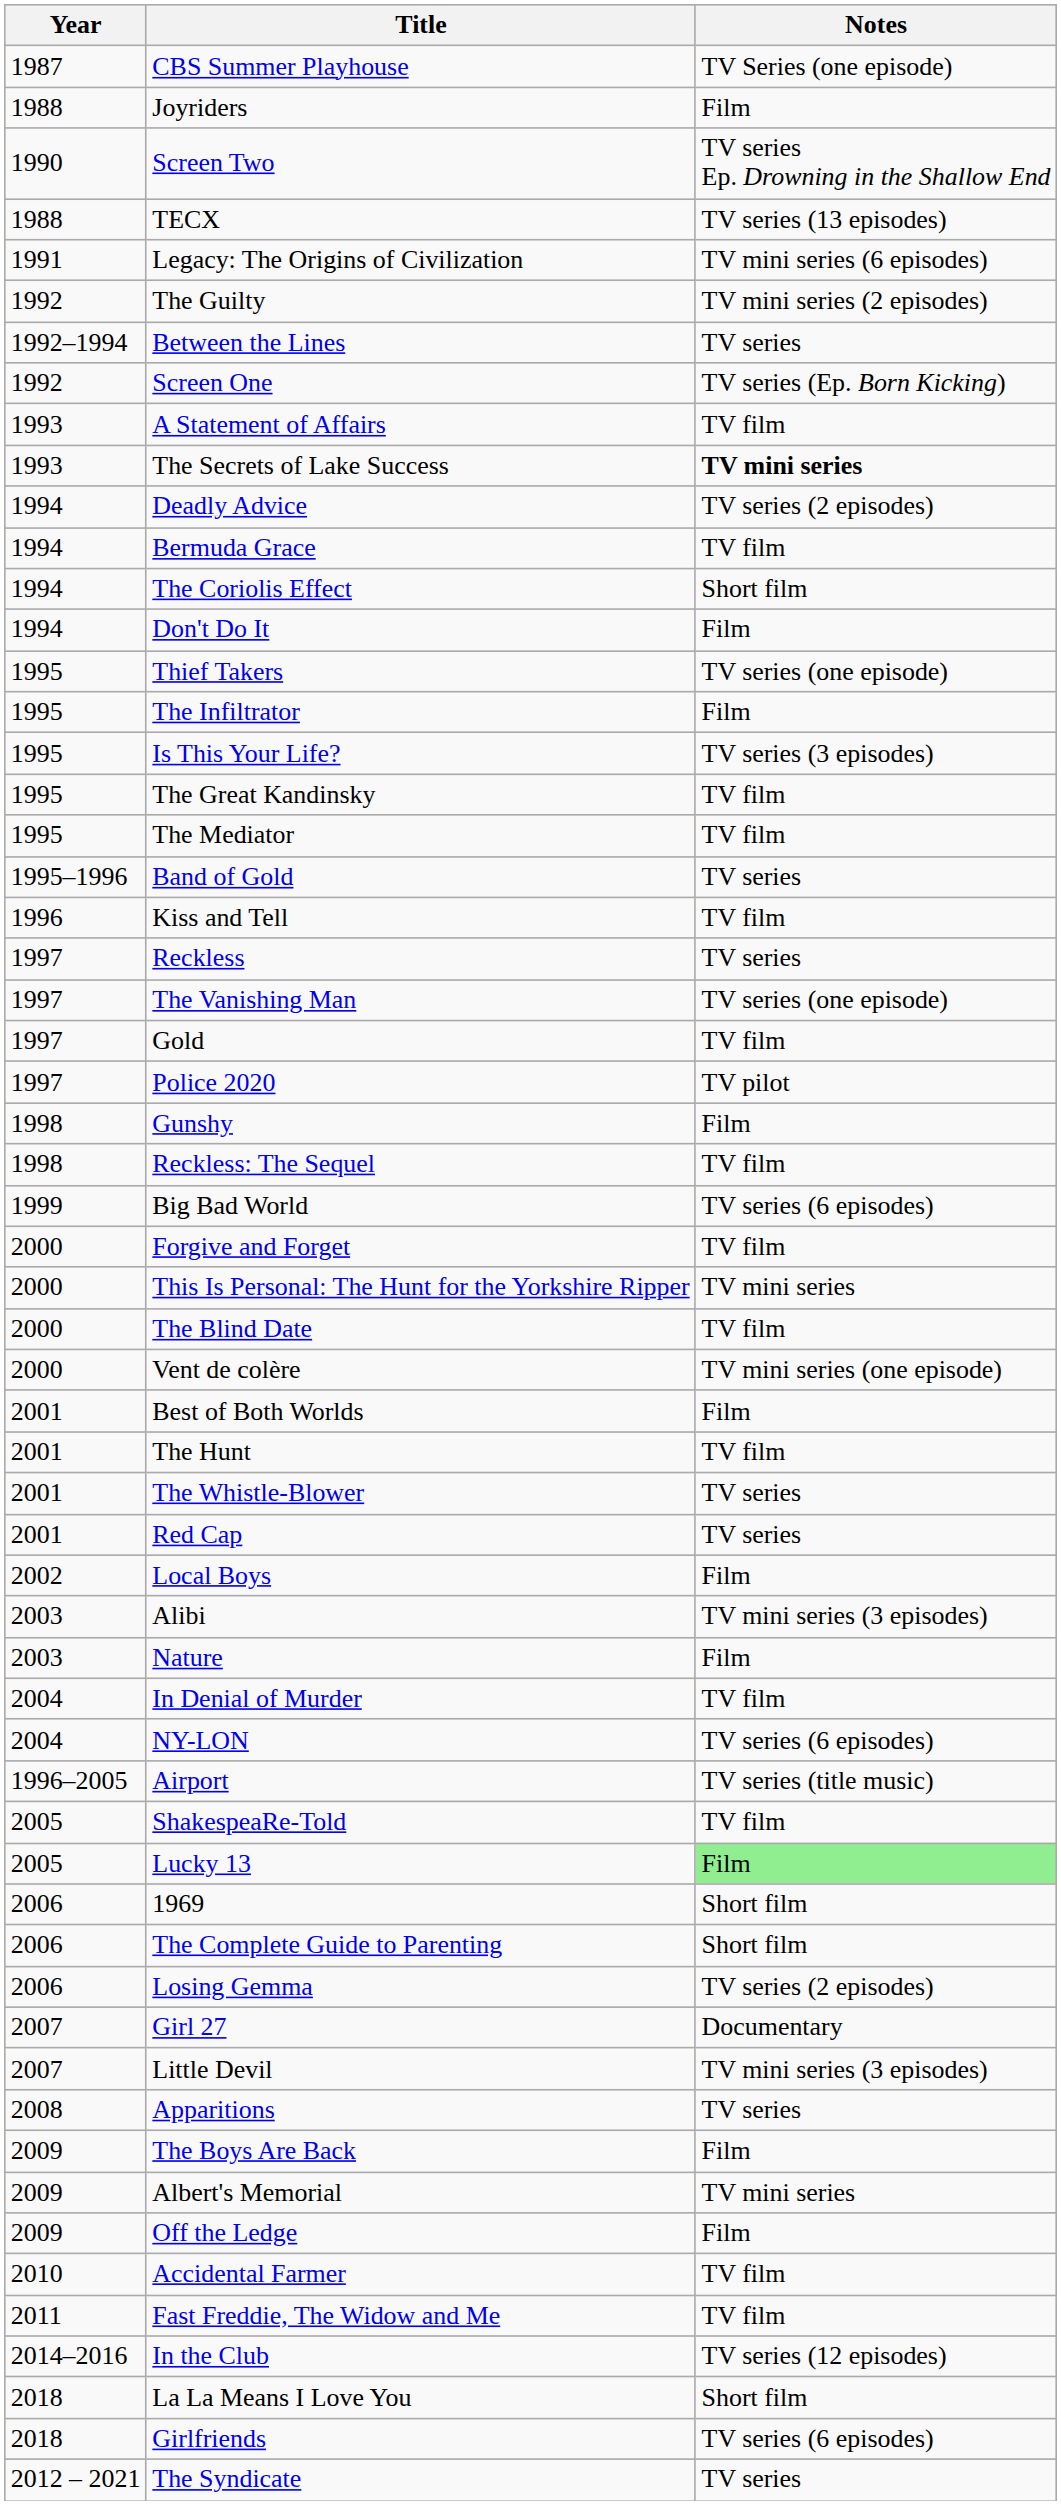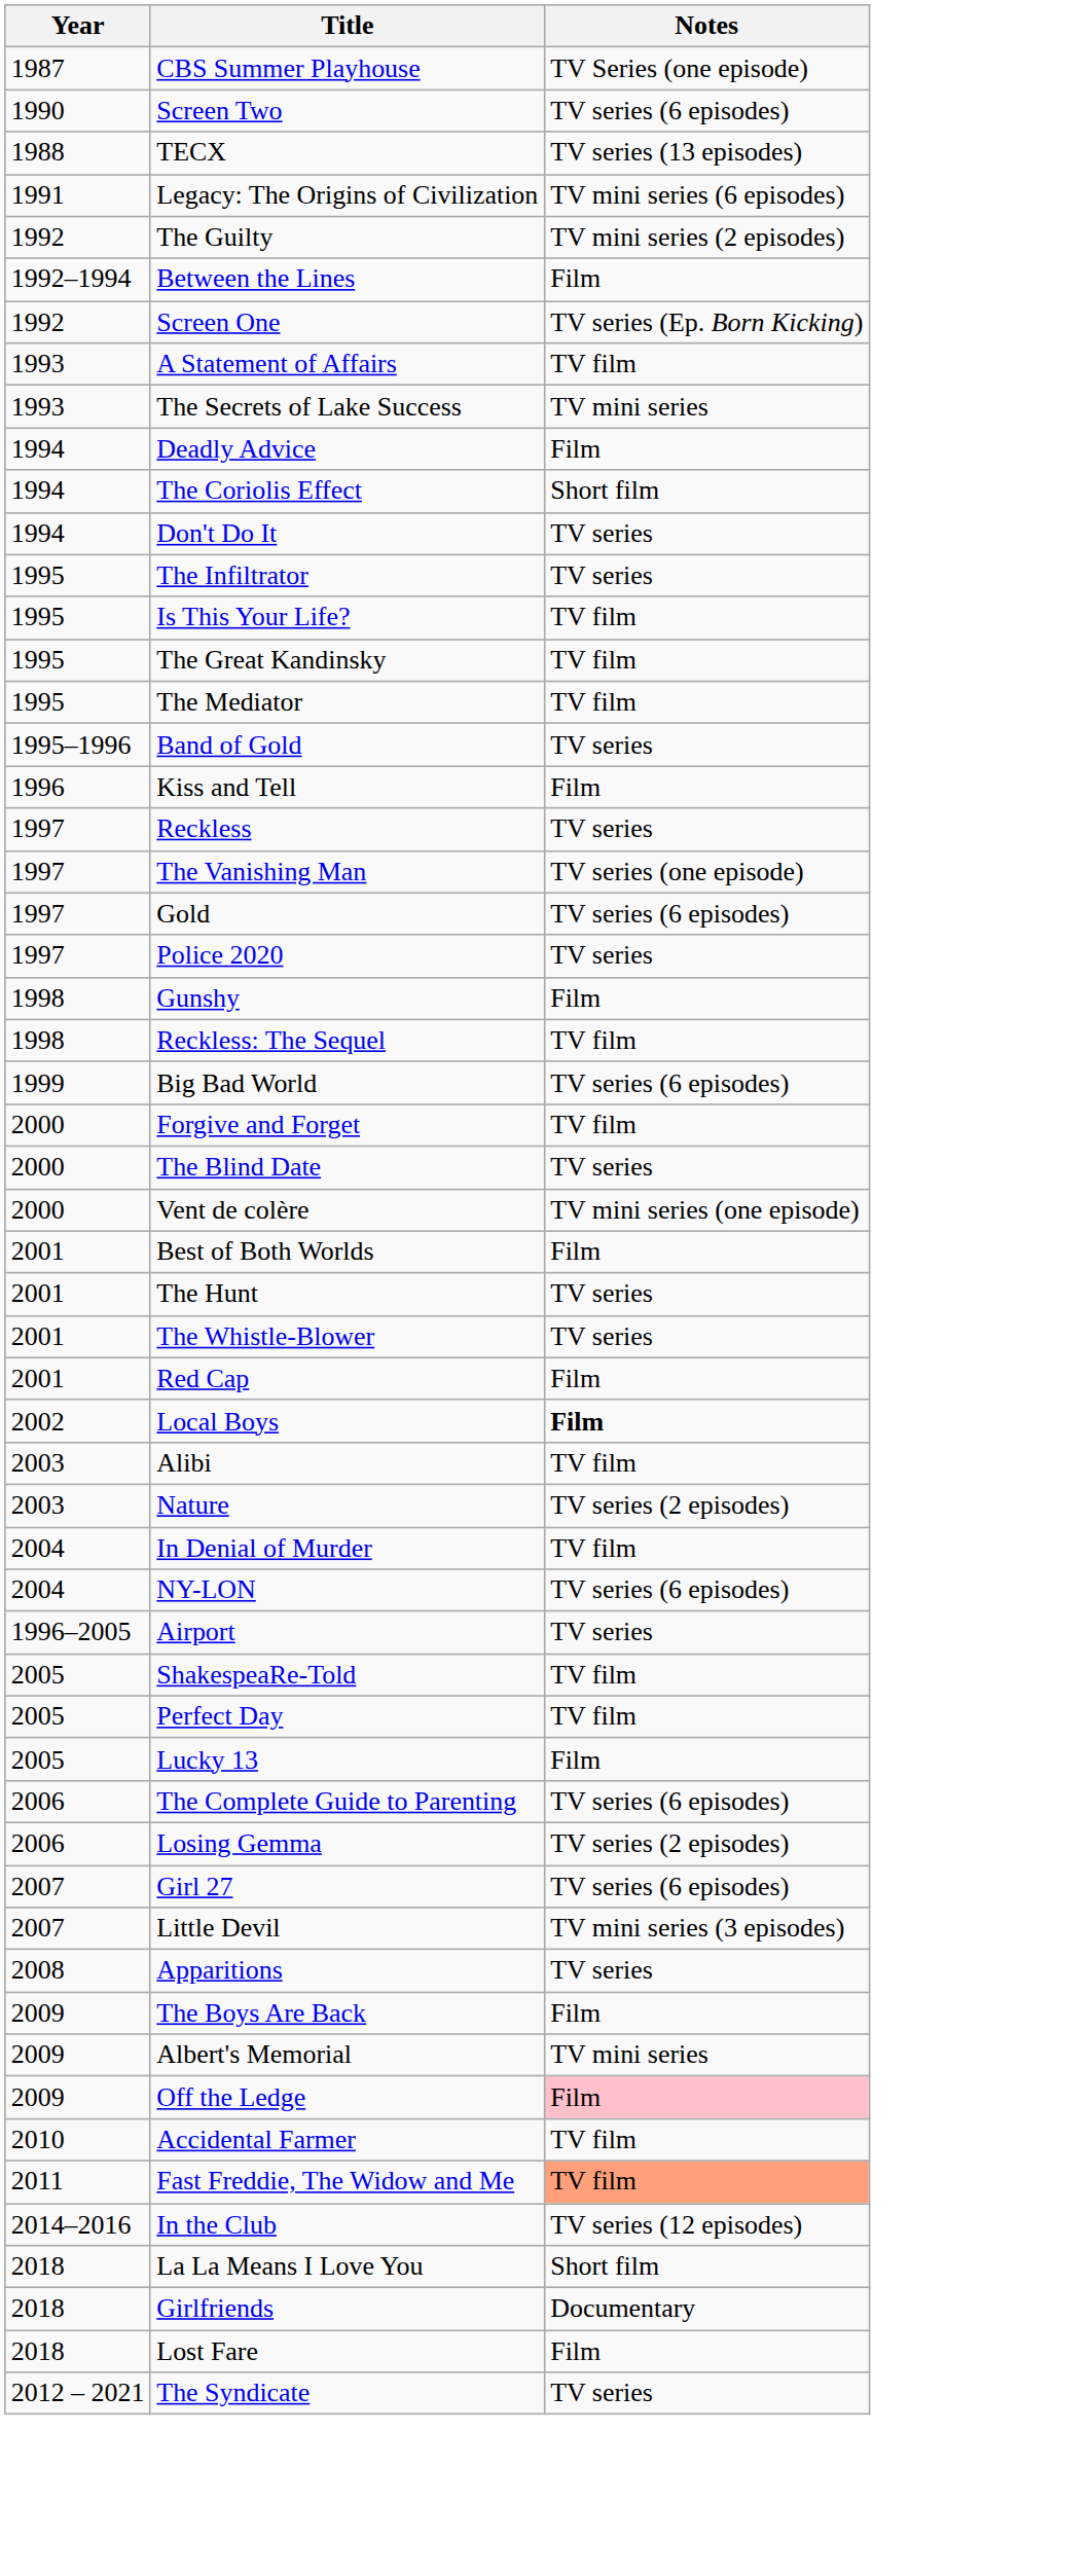 <table class="wikitable">
 <tr>
 <th>Year</th>
 <th>Title</th>
 <th>Notes</th>
 </tr>
 <tr>
 <td>1987</td>
 <td><a href='#'>CBS Summer Playhouse</a></td>
 <td>TV Series (one episode)</td>
 </tr>
 <tr>
-<td>1988</td>
-<td>Joyriders</td>
-<td>Film</td>
-</tr>
-<tr>
 <td>1990</td>
 <td><a href='#'>Screen Two</a></td>
-<td>TV series<br>Ep. <em>Drowning in the Shallow End</em></td>
+<td>TV series (6 episodes)</td>
 </tr>
 <tr>
 <td>1988</td>
 <td>TECX</td>
 <td>TV series (13 episodes)</td>
 </tr>
 <tr>
 <td>1991</td>
 <td>Legacy: The Origins of Civilization</td>
 <td>TV mini series (6 episodes)</td>
 </tr>
 <tr>
 <td>1992</td>
 <td>The Guilty</td>
 <td>TV mini series (2 episodes)</td>
 </tr>
 <tr>
 <td>1992–1994</td>
 <td><a href='#'>Between the Lines</a></td>
-<td>TV series</td>
+<td>Film</td>
 </tr>
 <tr>
 <td>1992</td>
 <td><a href='#'>Screen One</a></td>
 <td>TV series (Ep. <em>Born Kicking</em>)</td>
 </tr>
 <tr>
 <td>1993</td>
 <td><a href='#'>A Statement of Affairs</a></td>
 <td>TV film</td>
 </tr>
 <tr>
 <td>1993</td>
 <td>The Secrets of Lake Success</td>
-<td><strong>TV mini series</strong></td>
+<td>TV mini series</td>
 </tr>
 <tr>
 <td>1994</td>
 <td><a href='#'>Deadly Advice</a></td>
-<td>TV series (2 episodes)</td>
-</tr>
-<tr>
-<td>1994</td>
-<td><a href='#'>Bermuda Grace</a></td>
-<td>TV film</td>
+<td>Film</td>
 </tr>
 <tr>
 <td>1994</td>
 <td><a href='#'>The Coriolis Effect</a></td>
 <td>Short film</td>
 </tr>
 <tr>
 <td>1994</td>
 <td><a href='#'>Don't Do It</a></td>
-<td>Film</td>
-</tr>
-<tr>
-<td>1995</td>
-<td><a href='#'>Thief Takers</a></td>
-<td>TV series (one episode)</td>
+<td>TV series</td>
 </tr>
 <tr>
 <td>1995</td>
 <td><a href='#'>The Infiltrator</a></td>
-<td>Film</td>
+<td>TV series</td>
 </tr>
 <tr>
 <td>1995</td>
 <td><a href='#'>Is This Your Life?</a></td>
-<td>TV series (3 episodes)</td>
+<td>TV film</td>
 </tr>
 <tr>
 <td>1995</td>
 <td>The Great Kandinsky</td>
 <td>TV film</td>
 </tr>
 <tr>
 <td>1995</td>
 <td>The Mediator</td>
 <td>TV film</td>
 </tr>
 <tr>
 <td>1995–1996</td>
 <td><a href='#'>Band of Gold</a></td>
 <td>TV series</td>
 </tr>
 <tr>
 <td>1996</td>
 <td>Kiss and Tell</td>
-<td>TV film</td>
+<td>Film</td>
 </tr>
 <tr>
 <td>1997</td>
 <td><a href='#'>Reckless</a></td>
 <td>TV series</td>
 </tr>
 <tr>
 <td>1997</td>
 <td><a href='#'>The Vanishing Man</a></td>
 <td>TV series (one episode)</td>
 </tr>
 <tr>
 <td>1997</td>
 <td>Gold</td>
-<td>TV film</td>
+<td>TV series (6 episodes)</td>
 </tr>
 <tr>
 <td>1997</td>
 <td><a href='#'>Police 2020</a></td>
-<td>TV pilot</td>
+<td>TV series</td>
 </tr>
 <tr>
 <td>1998</td>
 <td><a href='#'>Gunshy</a></td>
 <td>Film</td>
 </tr>
 <tr>
 <td>1998</td>
 <td><a href='#'>Reckless: The Sequel</a></td>
 <td>TV film</td>
 </tr>
 <tr>
 <td>1999</td>
 <td>Big Bad World</td>
 <td>TV series (6 episodes)</td>
 </tr>
 <tr>
 <td>2000</td>
 <td><a href='#'>Forgive and Forget</a></td>
 <td>TV film</td>
 </tr>
 <tr>
 <td>2000</td>
-<td><a href='#'>This Is Personal: The Hunt for the Yorkshire Ripper</a></td>
-<td>TV mini series</td>
-</tr>
-<tr>
-<td>2000</td>
 <td><a href='#'>The Blind Date</a></td>
-<td>TV film</td>
+<td>TV series</td>
 </tr>
 <tr>
 <td>2000</td>
 <td>Vent de colère</td>
 <td>TV mini series (one episode)</td>
 </tr>
 <tr>
 <td>2001</td>
 <td>Best of Both Worlds</td>
 <td>Film</td>
 </tr>
 <tr>
 <td>2001</td>
 <td>The Hunt</td>
-<td>TV film</td>
+<td>TV series</td>
 </tr>
 <tr>
 <td>2001</td>
 <td><a href='#'>The Whistle-Blower</a></td>
 <td>TV series</td>
 </tr>
 <tr>
 <td>2001</td>
 <td><a href='#'>Red Cap</a></td>
-<td>TV series</td>
+<td>Film</td>
 </tr>
 <tr>
 <td>2002</td>
 <td><a href='#'>Local Boys</a></td>
-<td>Film</td>
+<td><strong>Film</strong></td>
 </tr>
 <tr>
 <td>2003</td>
 <td>Alibi</td>
-<td>TV mini series (3 episodes)</td>
+<td>TV film</td>
 </tr>
 <tr>
 <td>2003</td>
 <td><a href='#'>Nature</a></td>
-<td>Film</td>
+<td>TV series (2 episodes)</td>
 </tr>
 <tr>
 <td>2004</td>
 <td><a href='#'>In Denial of Murder</a></td>
 <td>TV film</td>
 </tr>
 <tr>
 <td>2004</td>
 <td><a href='#'>NY-LON</a></td>
 <td>TV series (6 episodes)</td>
 </tr>
 <tr>
 <td>1996–2005</td>
 <td><a href='#'>Airport</a></td>
-<td>TV series (title music)</td>
+<td>TV series</td>
 </tr>
 <tr>
 <td>2005</td>
 <td><a href='#'>ShakespeaRe-Told</a></td>
 <td>TV film</td>
 </tr>
 <tr>
 <td>2005</td>
-<td><a href='#'>Lucky 13</a></td>
-<td style="background: lightgreen;">Film</td>
+<td><a href='#'>Perfect Day</a></td>
+<td>TV film</td>
 </tr>
 <tr>
-<td>2006</td>
-<td>1969</td>
-<td>Short film</td>
+<td>2005</td>
+<td><a href='#'>Lucky 13</a></td>
+<td>Film</td>
 </tr>
 <tr>
 <td>2006</td>
 <td><a href='#'>The Complete Guide to Parenting</a></td>
-<td>Short film</td>
+<td>TV series (6 episodes)</td>
 </tr>
 <tr>
 <td>2006</td>
 <td><a href='#'>Losing Gemma</a></td>
 <td>TV series (2 episodes)</td>
 </tr>
 <tr>
 <td>2007</td>
 <td><a href='#'>Girl 27</a></td>
-<td>Documentary</td>
+<td>TV series (6 episodes)</td>
 </tr>
 <tr>
 <td>2007</td>
 <td>Little Devil</td>
 <td>TV mini series (3 episodes)</td>
 </tr>
 <tr>
 <td>2008</td>
 <td><a href='#'>Apparitions</a></td>
 <td>TV series</td>
 </tr>
 <tr>
 <td>2009</td>
 <td><a href='#'>The Boys Are Back</a></td>
 <td>Film</td>
 </tr>
 <tr>
 <td>2009</td>
 <td>Albert's Memorial</td>
 <td>TV mini series</td>
 </tr>
 <tr>
 <td>2009</td>
 <td><a href='#'>Off the Ledge</a></td>
-<td>Film</td>
+<td style="background: pink;">Film</td>
 </tr>
 <tr>
 <td>2010</td>
 <td><a href='#'>Accidental Farmer</a></td>
 <td>TV film</td>
 </tr>
 <tr>
 <td>2011</td>
 <td><a href='#'>Fast Freddie, The Widow and Me</a></td>
-<td>TV film</td>
+<td style="background: lightsalmon;">TV film</td>
 </tr>
 <tr>
 <td>2014–2016</td>
 <td><a href='#'>In the Club</a></td>
 <td>TV series (12 episodes)</td>
 </tr>
 <tr>
 <td>2018</td>
 <td>La La Means I Love You</td>
 <td>Short film</td>
 </tr>
 <tr>
 <td>2018</td>
 <td><a href='#'>Girlfriends</a></td>
-<td>TV series (6 episodes)</td>
+<td>Documentary</td>
+</tr>
+<tr>
+<td>2018</td>
+<td>Lost Fare</td>
+<td>Film</td>
 </tr>
 <tr>
 <td>2012 – 2021</td>
 <td><a href='#'>The Syndicate</a></td>
 <td>TV series</td>
 </tr>
 </table>
